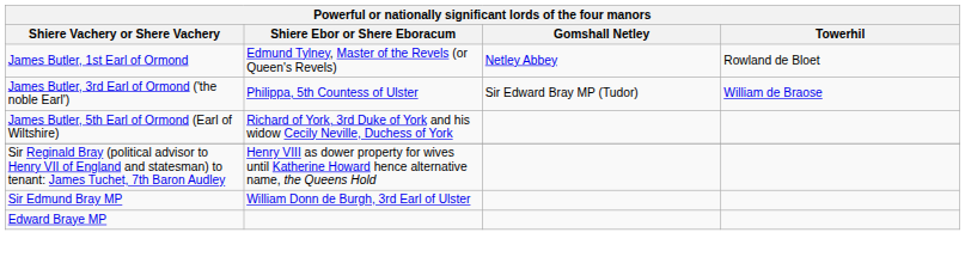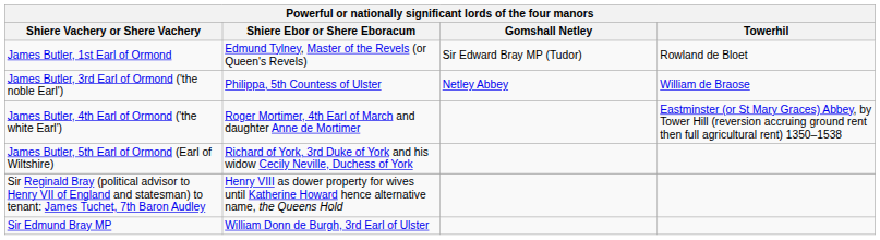 <table class=wikitable>
 <tr>
 <th colspan=4>Powerful or nationally significant lords of the four manors</th>
 </tr>
 <tr>
 <th width=25% bgcolor=#44EE88>Shiere Vachery or Shere Vachery</th>
 <th width=25% bgcolor=#44EE88>Shiere Ebor or Shere Eboracum</th>
 <th width=25% bgcolor=#44EE88>Gomshall Netley</th>
 <th width=25% bgcolor=#44EE88>Towerhil</th>
 </tr>
 <tr>
 <td><a href='#'>James Butler, 1st Earl of Ormond</a></td>
 <td><a href='#'>Edmund Tylney</a>, <a href='#'>Master of the Revels</a> (or Queen's Revels)</td>
-<td><a href='#'>Netley Abbey</a></td>
+<td>Sir Edward Bray MP (Tudor)</td>
 <td>Rowland de Bloet</td>
 </tr>
 <tr>
 <td><a href='#'>James Butler, 3rd Earl of Ormond</a> ('the noble Earl')</td>
 <td><a href='#'>Philippa, 5th Countess of Ulster</a></td>
-<td>Sir Edward Bray MP (Tudor)</td>
+<td><a href='#'>Netley Abbey</a></td>
 <td><a href='#'>William de Braose</a></td>
+</tr>
+<tr>
+<td><a href='#'>James Butler, 4th Earl of Ormond</a> ('the white Earl')</td>
+<td><a href='#'>Roger Mortimer, 4th Earl of March</a> and daughter <a href='#'>Anne de Mortimer</a></td>
+<td></td>
+<td><a href='#'>Eastminster (or St Mary Graces) Abbey</a>, by Tower Hill (reversion accruing ground rent then full agricultural rent) 1350–1538</td>
 </tr>
 <tr>
 <td><a href='#'>James Butler, 5th Earl of Ormond</a> (Earl of Wiltshire)</td>
 <td><a href='#'>Richard of York, 3rd Duke of York</a> and his widow <a href='#'>Cecily Neville, Duchess of York</a></td>
 <td></td>
 <td></td>
 </tr>
 <tr>
 </tr>
 <tr>
 <td>Sir <a href='#'>Reginald Bray</a> (political advisor to <a href='#'>Henry VII of England</a> and statesman) to tenant: <a href='#'>James Tuchet, 7th Baron Audley</a></td>
 <td><a href='#'>Henry VIII</a> as dower property for wives until <a href='#'>Katherine Howard</a> hence alternative name, <em>the Queens Hold</em></td>
 <td></td>
 <td></td>
 </tr>
 <tr>
 <td><a href='#'>Sir Edmund Bray MP</a></td>
 <td><a href='#'>William Donn de Burgh, 3rd Earl of Ulster</a></td>
 <td></td>
 <td></td>
 </tr>
-<tr>
-<td><a href='#'>Edward Braye MP</a></td>
-<td></td>
-<td></td>
-<td></td>
-</tr>
 </table>
